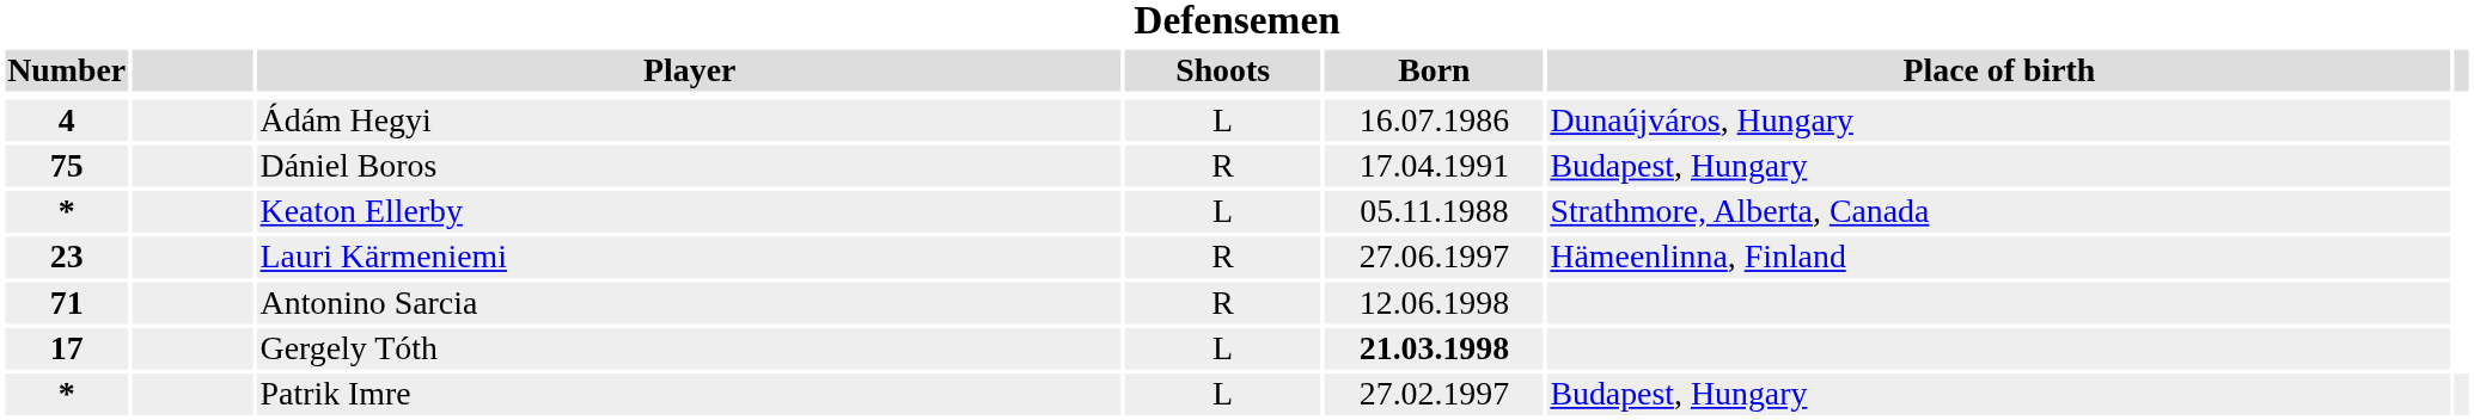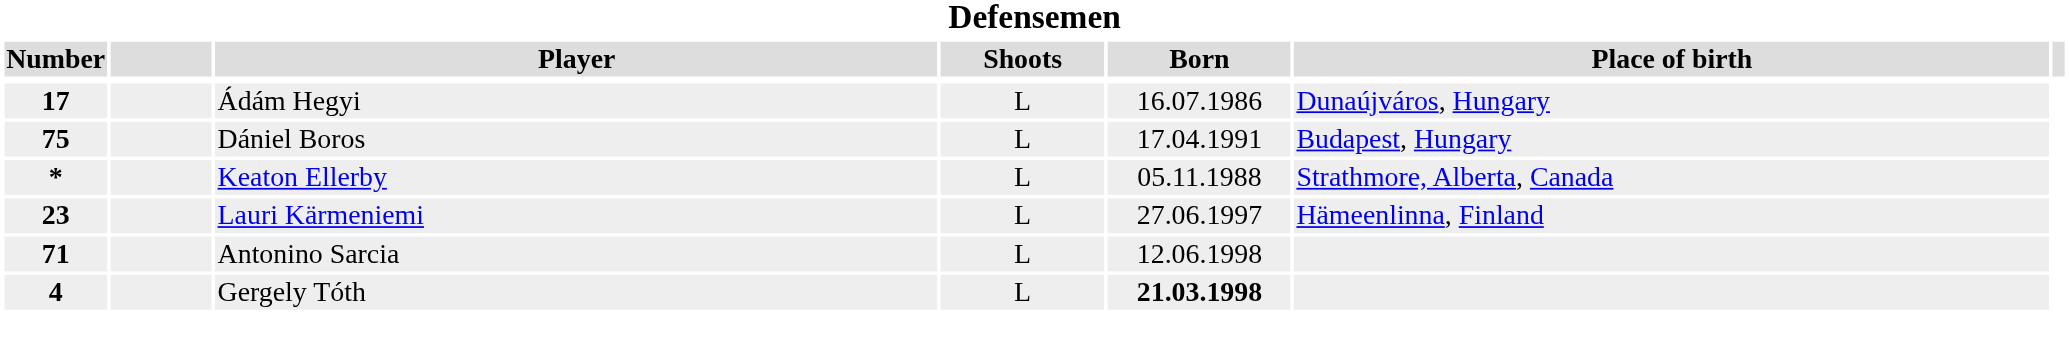 <table width=75%>
 <tr>
 <th colspan=7><big>Defensemen</big></th>
 </tr>
 <tr bgcolor="#dddddd">
 <th width=5%>Number</th>
 <th width=5%></th>
 <th !width=15%>Player</th>
 <th width=8%>Shoots</th>
 <th width=9%>Born</th>
 <th width=37%>Place of birth</th>
 <td></td>
 </tr>
 <tr>
 </tr>
 <tr bgcolor="#eeeeee">
-<td align=center><strong>4</strong></td>
+<td align=center><strong>17</strong></td>
 <td align=center></td>
 <td>Ádám Hegyi</td>
 <td align=center>L</td>
 <td align=center>16.07.1986</td>
 <td><a href='#'>Dunaújváros</a>, <a href='#'>Hungary</a></td>
 </tr>
 <tr bgcolor="#eeeeee">
 <td align=center><strong>75</strong></td>
 <td align=center></td>
 <td>Dániel Boros</td>
-<td align=center>R</td>
+<td align=center>L</td>
 <td align=center>17.04.1991</td>
 <td><a href='#'>Budapest</a>, <a href='#'>Hungary</a></td>
 </tr>
 <tr bgcolor="#eeeeee">
 <td align=center><strong>*</strong></td>
 <td align=center></td>
 <td><a href='#'>Keaton Ellerby</a></td>
 <td align=center>L</td>
 <td align=center>05.11.1988</td>
 <td><a href='#'>Strathmore, Alberta</a>, <a href='#'>Canada</a></td>
 </tr>
 <tr bgcolor="#eeeeee">
 <td align=center><strong>23</strong></td>
 <td align=center></td>
 <td><a href='#'>Lauri Kärmeniemi</a></td>
-<td align=center>R</td>
+<td align=center>L</td>
 <td align=center>27.06.1997</td>
 <td><a href='#'>Hämeenlinna</a>, <a href='#'>Finland</a></td>
 </tr>
 <tr bgcolor="#eeeeee">
 <td align=center><strong>71</strong></td>
 <td align=center></td>
 <td>Antonino Sarcia</td>
-<td align=center>R</td>
+<td align=center>L</td>
 <td align=center>12.06.1998</td>
 <td></td>
 </tr>
 <tr bgcolor="#eeeeee">
-<td align=center><strong>17</strong></td>
+<td align=center><strong>4</strong></td>
 <td align=center></td>
 <td>Gergely Tóth</td>
 <td align=center>L</td>
 <td align=center><strong>21.03.1998</strong></td>
 <td></td>
 </tr>
-<tr bgcolor="#eeeeee">
-<td align=center><strong>*</strong></td>
-<td align=center></td>
-<td>Patrik Imre</td>
-<td align=center>L</td>
-<td align=center>27.02.1997</td>
-<td><a href='#'>Budapest</a>, <a href='#'>Hungary</a></td>
-<td></td>
-</tr>
 </table>
